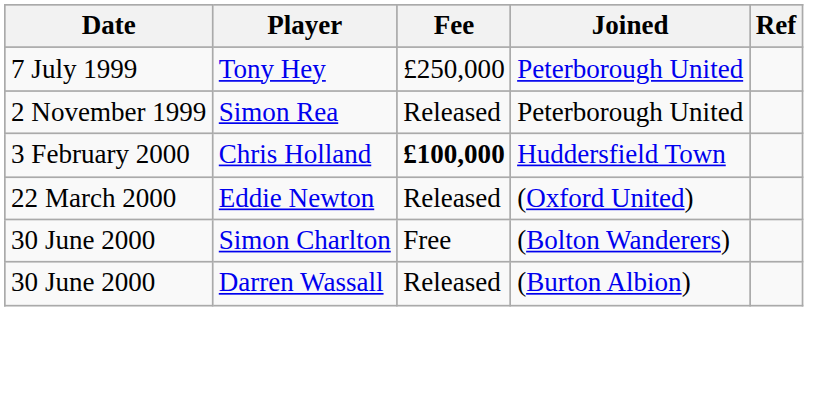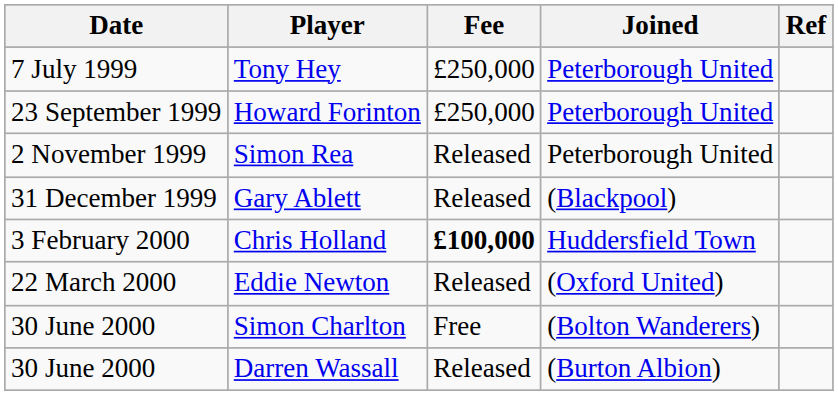 <table class="wikitable" style="text-align: left">
 <tr>
 <th>Date</th>
 <th>Player</th>
 <th>Fee</th>
 <th>Joined</th>
 <th>Ref</th>
 </tr>
 <tr>
 <td>7 July 1999</td>
 <td><a href='#'>Tony Hey</a></td>
 <td>£250,000</td>
 <td><a href='#'>Peterborough United</a></td>
 <td></td>
 </tr>
 <tr>
+<td>23 September 1999</td>
+<td><a href='#'>Howard Forinton</a></td>
+<td>£250,000</td>
+<td><a href='#'>Peterborough United</a></td>
+<td></td>
+</tr>
+<tr>
 <td>2 November 1999</td>
 <td><a href='#'>Simon Rea</a></td>
 <td>Released</td>
 <td>Peterborough United</td>
 <td></td>
+</tr>
+<tr>
+<td>31 December 1999</td>
+<td><a href='#'>Gary Ablett</a></td>
+<td>Released</td>
+<td>(<a href='#'>Blackpool</a>)</td>
+<td style="text-align: center"></td>
 </tr>
 <tr>
 <td>3 February 2000</td>
 <td><a href='#'>Chris Holland</a></td>
 <td><strong>£100,000</strong></td>
 <td><a href='#'>Huddersfield Town</a></td>
 <td style="text-align: center"></td>
 </tr>
 <tr>
 <td>22 March 2000</td>
 <td><a href='#'>Eddie Newton</a></td>
 <td>Released</td>
 <td>(<a href='#'>Oxford United</a>)</td>
 <td style="text-align: center"></td>
 </tr>
 <tr>
 <td>30 June 2000</td>
 <td><a href='#'>Simon Charlton</a></td>
 <td>Free</td>
 <td>(<a href='#'>Bolton Wanderers</a>)</td>
 <td style="text-align: center"></td>
 </tr>
 <tr>
 <td>30 June 2000</td>
 <td><a href='#'>Darren Wassall</a></td>
 <td>Released</td>
 <td>(<a href='#'>Burton Albion</a>)</td>
 <td style="text-align: center"></td>
 </tr>
 </table>
